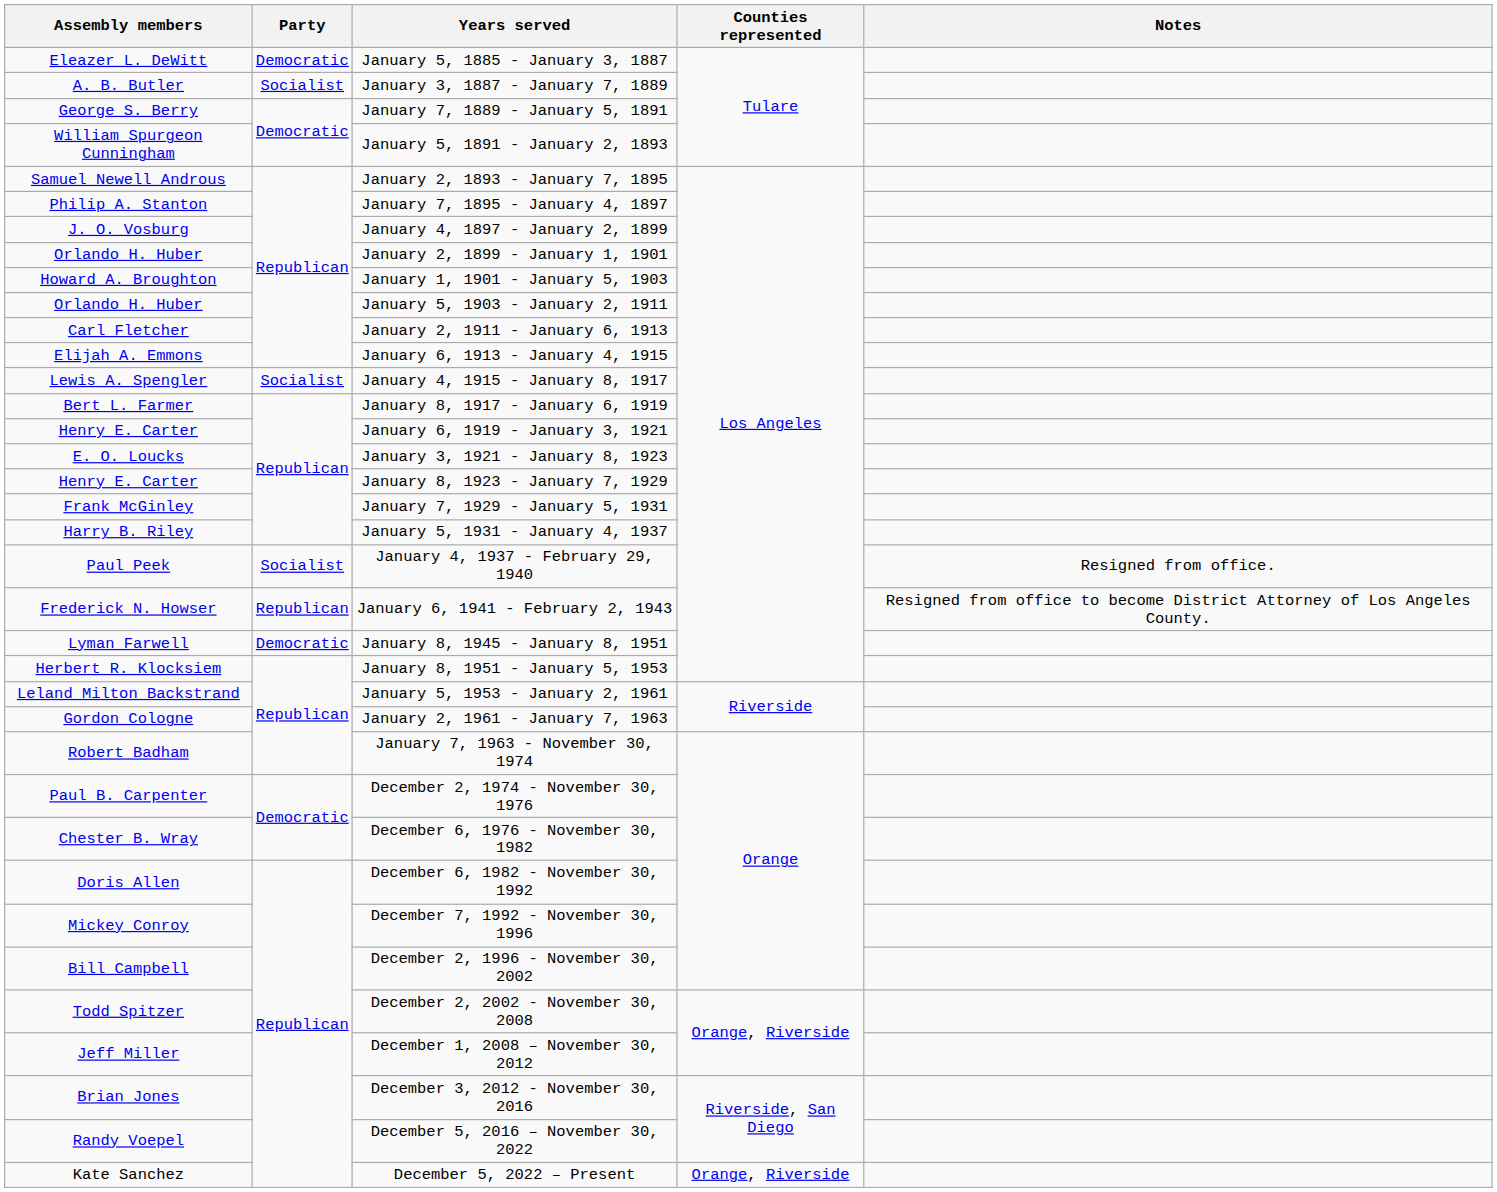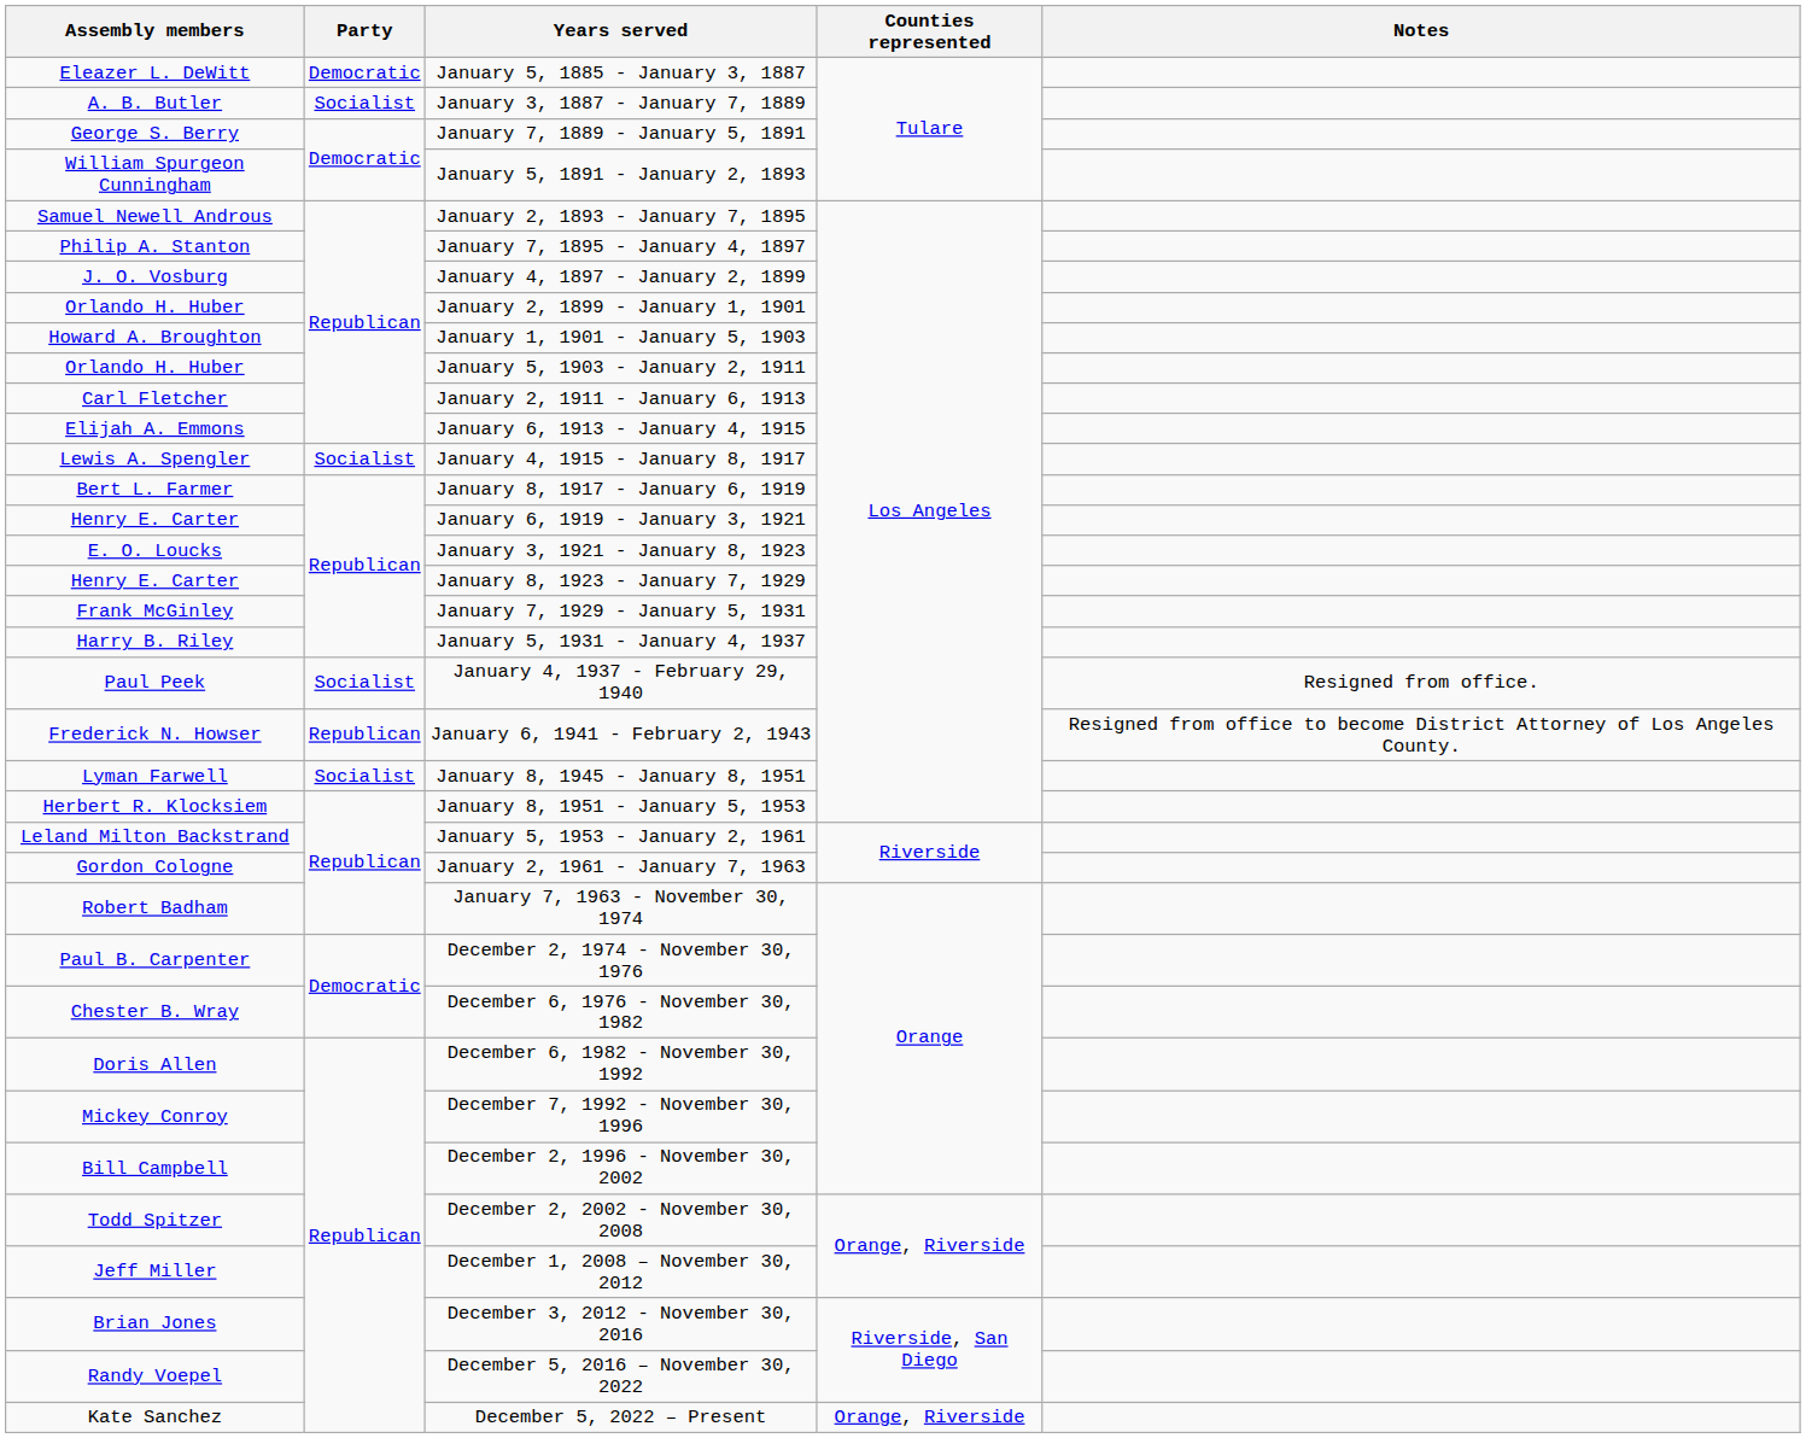 <table class=wikitable style="text-align:center">
 <tr>
 <th>Assembly members</th>
 <th>Party</th>
 <th>Years served</th>
 <th>Counties represented</th>
 <th>Notes</th>
 </tr>
 <tr>
 <td><a href='#'>Eleazer L. DeWitt</a></td>
 <td><a href='#'>Democratic</a></td>
 <td>January 5, 1885 - January 3, 1887</td>
 <td rowspan=4><a href='#'>Tulare</a></td>
 <td></td>
 </tr>
 <tr>
 <td><a href='#'>A. B. Butler</a></td>
 <td><a href='#'>Socialist</a></td>
 <td>January 3, 1887 - January 7, 1889</td>
 <td></td>
 </tr>
 <tr>
 <td><a href='#'>George S. Berry</a></td>
 <td rowspan=2 ><a href='#'>Democratic</a></td>
 <td>January 7, 1889 - January 5, 1891</td>
 <td></td>
 </tr>
 <tr>
 <td><a href='#'>William Spurgeon Cunningham</a></td>
 <td>January 5, 1891 - January 2, 1893</td>
 <td></td>
 </tr>
 <tr>
 <td><a href='#'>Samuel Newell Androus</a></td>
 <td rowspan=8 ><a href='#'>Republican</a></td>
 <td>January 2, 1893 - January 7, 1895</td>
 <td rowspan=19><a href='#'>Los Angeles</a></td>
 <td></td>
 </tr>
 <tr>
 <td><a href='#'>Philip A. Stanton</a></td>
 <td>January 7, 1895 - January 4, 1897</td>
 <td></td>
 </tr>
 <tr>
 <td><a href='#'>J. O. Vosburg</a></td>
 <td>January 4, 1897 - January 2, 1899</td>
 <td></td>
 </tr>
 <tr>
 <td><a href='#'>Orlando H. Huber</a></td>
 <td>January 2, 1899 - January 1, 1901</td>
 <td></td>
 </tr>
 <tr>
 <td><a href='#'>Howard A. Broughton</a></td>
 <td>January 1, 1901 - January 5, 1903</td>
 <td></td>
 </tr>
 <tr>
 <td><a href='#'>Orlando H. Huber</a></td>
 <td>January 5, 1903 - January 2, 1911</td>
 <td></td>
 </tr>
 <tr>
 <td><a href='#'>Carl Fletcher</a></td>
 <td>January 2, 1911 - January 6, 1913</td>
 <td></td>
 </tr>
 <tr>
 <td><a href='#'>Elijah A. Emmons</a></td>
 <td>January 6, 1913 - January 4, 1915</td>
 <td></td>
 </tr>
 <tr>
 <td><a href='#'>Lewis A. Spengler</a></td>
 <td><a href='#'>Socialist</a></td>
 <td>January 4, 1915 - January 8, 1917</td>
 <td></td>
 </tr>
 <tr>
 <td><a href='#'>Bert L. Farmer</a></td>
 <td rowspan=6 ><a href='#'>Republican</a></td>
 <td>January 8, 1917 - January 6, 1919</td>
 <td></td>
 </tr>
 <tr>
 <td><a href='#'>Henry E. Carter</a></td>
 <td>January 6, 1919 - January 3, 1921</td>
 <td></td>
 </tr>
 <tr>
 <td><a href='#'>E. O. Loucks</a></td>
 <td>January 3, 1921 - January 8, 1923</td>
 <td></td>
 </tr>
 <tr>
 <td><a href='#'>Henry E. Carter</a></td>
 <td>January 8, 1923 - January 7, 1929</td>
 <td></td>
 </tr>
 <tr>
 <td><a href='#'>Frank McGinley</a></td>
 <td>January 7, 1929 - January 5, 1931</td>
 <td></td>
 </tr>
 <tr>
 <td><a href='#'>Harry B. Riley</a></td>
 <td>January 5, 1931 - January 4, 1937</td>
 <td></td>
 </tr>
 <tr>
 <td><a href='#'>Paul Peek</a></td>
 <td><a href='#'>Socialist</a></td>
 <td>January 4, 1937 - February 29, 1940</td>
 <td>Resigned from office.</td>
 </tr>
 <tr>
 <td><a href='#'>Frederick N. Howser</a></td>
 <td><a href='#'>Republican</a></td>
 <td>January 6, 1941 - February 2, 1943</td>
 <td>Resigned from office to become District Attorney of Los Angeles County.</td>
 </tr>
 <tr>
 <td><a href='#'>Lyman Farwell</a></td>
-<td><a href='#'>Democratic</a></td>
+<td><a href='#'>Socialist</a></td>
 <td>January 8, 1945 - January 8, 1951</td>
 <td></td>
 </tr>
 <tr>
 <td><a href='#'>Herbert R. Klocksiem</a></td>
 <td rowspan=4 ><a href='#'>Republican</a></td>
 <td>January 8, 1951 - January 5, 1953</td>
 <td></td>
 </tr>
 <tr>
 <td><a href='#'>Leland Milton Backstrand</a></td>
 <td>January 5, 1953 - January 2, 1961</td>
 <td rowspan=2><a href='#'>Riverside</a></td>
 <td></td>
 </tr>
 <tr>
 <td><a href='#'>Gordon Cologne</a></td>
 <td>January 2, 1961 - January 7, 1963</td>
 <td></td>
 </tr>
 <tr>
 <td><a href='#'>Robert Badham</a></td>
 <td>January 7, 1963 - November 30, 1974</td>
 <td rowspan=6><a href='#'>Orange</a></td>
 <td></td>
 </tr>
 <tr>
 <td><a href='#'>Paul B. Carpenter</a></td>
 <td rowspan=2 ><a href='#'>Democratic</a></td>
 <td>December 2, 1974 - November 30, 1976</td>
 <td></td>
 </tr>
 <tr>
 <td><a href='#'>Chester B. Wray</a></td>
 <td>December 6, 1976 - November 30, 1982</td>
 <td></td>
 </tr>
 <tr>
 <td><a href='#'>Doris Allen</a></td>
 <td rowspan=8 ><a href='#'>Republican</a></td>
 <td>December 6, 1982 - November 30, 1992</td>
 <td></td>
 </tr>
 <tr>
 <td><a href='#'>Mickey Conroy</a></td>
 <td>December 7, 1992 - November 30, 1996</td>
 <td></td>
 </tr>
 <tr>
 <td><a href='#'>Bill Campbell</a></td>
 <td>December 2, 1996 - November 30, 2002</td>
 <td></td>
 </tr>
 <tr>
 <td><a href='#'>Todd Spitzer</a></td>
 <td>December 2, 2002 - November 30, 2008</td>
 <td rowspan=2><a href='#'>Orange</a>, <a href='#'>Riverside</a></td>
 <td></td>
 </tr>
 <tr>
 <td><a href='#'>Jeff Miller</a></td>
 <td>December 1, 2008 – November 30, 2012</td>
 <td></td>
 </tr>
 <tr>
 <td><a href='#'>Brian Jones</a></td>
 <td>December 3, 2012 - November 30, 2016</td>
 <td rowspan=2><a href='#'>Riverside</a>, <a href='#'>San Diego</a></td>
 <td></td>
 </tr>
 <tr>
 <td><a href='#'>Randy Voepel</a></td>
 <td>December 5, 2016 – November 30, 2022</td>
 <td></td>
 </tr>
 <tr>
 <td>Kate Sanchez</td>
 <td>December 5, 2022 – Present</td>
 <td><a href='#'>Orange</a>, <a href='#'>Riverside</a></td>
 </tr>
 </table>
